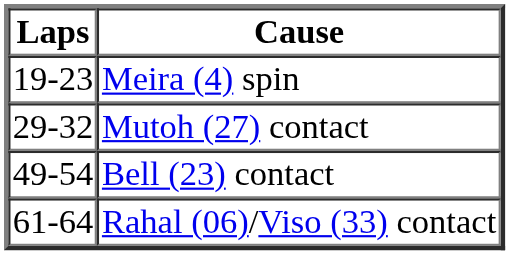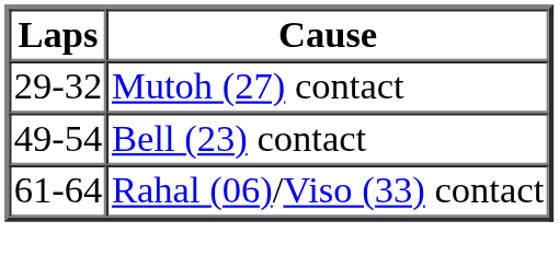 <table border=2 cellspacing=0>
 <tr>
 <th>Laps</th>
 <th>Cause</th>
-</tr>
-<tr>
-<td>19-23</td>
-<td><a href='#'>Meira (4)</a> spin</td>
 </tr>
 <tr>
 <td>29-32</td>
 <td><a href='#'>Mutoh (27)</a> contact</td>
 </tr>
 <tr>
 <td>49-54</td>
 <td><a href='#'>Bell (23)</a> contact</td>
 </tr>
 <tr>
 <td>61-64</td>
 <td><a href='#'>Rahal (06)</a>/<a href='#'>Viso (33)</a> contact</td>
 </tr>
 </table>
